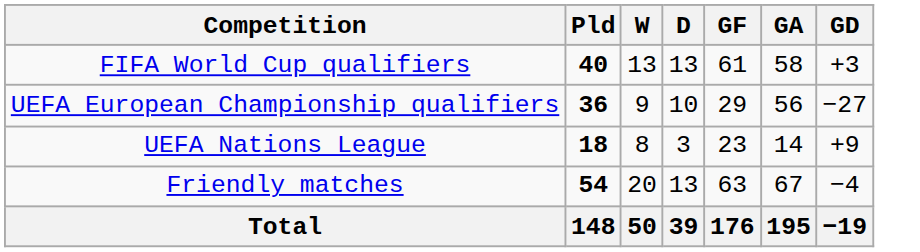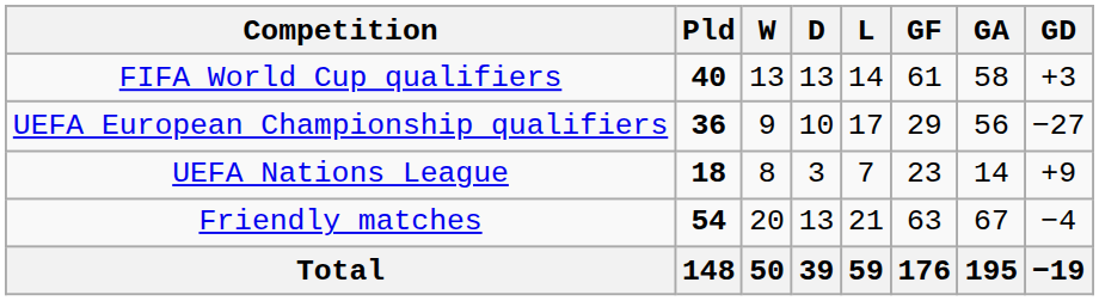 <table class="wikitable sortable" style="text-align:center;">
 <tr>
 <th>Competition</th>
 <th>Pld</th>
 <th>W</th>
 <th>D</th>
+<th>L</th>
 <th>GF</th>
 <th>GA</th>
 <th>GD</th>
 </tr>
 <tr>
 <td><a href='#'>FIFA World Cup qualifiers</a></td>
 <td><strong>40</strong></td>
 <td>13</td>
 <td>13</td>
+<td>14</td>
 <td>61</td>
 <td>58</td>
 <td>+3</td>
 </tr>
 <tr>
 <td><a href='#'>UEFA European Championship qualifiers</a></td>
 <td><strong>36</strong></td>
 <td>9</td>
 <td>10</td>
+<td>17</td>
 <td>29</td>
 <td>56</td>
 <td>−27</td>
 </tr>
 <tr>
 <td><a href='#'>UEFA Nations League</a></td>
 <td><strong>18</strong></td>
 <td>8</td>
 <td>3</td>
+<td>7</td>
 <td>23</td>
 <td>14</td>
 <td>+9</td>
 </tr>
 <tr>
 <td><a href='#'>Friendly matches</a></td>
 <td><strong>54</strong></td>
 <td>20</td>
 <td>13</td>
+<td>21</td>
 <td>63</td>
 <td>67</td>
 <td>−4</td>
 </tr>
 <tr>
 <th>Total</th>
 <th>148</th>
 <th>50</th>
 <th>39</th>
+<th>59</th>
 <th>176</th>
 <th>195</th>
 <th>−19</th>
 </tr>
 </table>
